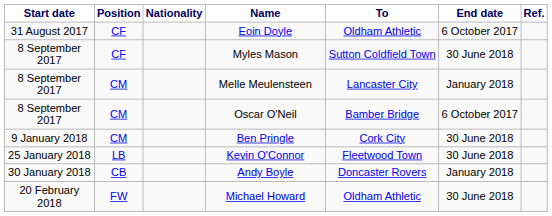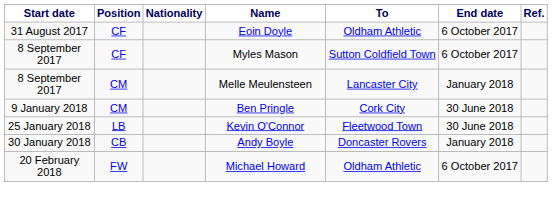 <table class="wikitable"  style="text-align:center; font-size:90%; ">
 <tr>
 <th style="background:#fff; color:#00005a; width:110px;">Start date</th>
 <th style="background:#fff; color:#00005a; width:50px;">Position</th>
 <th style="background:#fff; color:#00005a; width:50px;">Nationality</th>
 <th style="background:#fff; color:#00005a; width:150px;">Name</th>
 <th style="background:#fff; color:#00005a; width:140px;">To</th>
 <th style="background:#fff; color:#00005a; width:100px;">End date</th>
 <th style="background:#fff; color:#00005a; width:25px;">Ref.</th>
 </tr>
 <tr>
 <td>31 August 2017</td>
 <td><a href='#'>CF</a></td>
 <td></td>
 <td><a href='#'>Eoin Doyle</a></td>
 <td><a href='#'>Oldham Athletic</a></td>
 <td>6 October 2017</td>
 <td></td>
 </tr>
 <tr>
 <td>8 September 2017</td>
 <td><a href='#'>CF</a></td>
 <td></td>
 <td>Myles Mason</td>
 <td><a href='#'>Sutton Coldfield Town</a></td>
-<td>30 June 2018</td>
+<td>6 October 2017</td>
 <td></td>
 </tr>
 <tr>
 <td>8 September 2017</td>
 <td><a href='#'>CM</a></td>
 <td></td>
 <td>Melle Meulensteen</td>
 <td><a href='#'>Lancaster City</a></td>
 <td>January 2018</td>
-<td></td>
-</tr>
-<tr>
-<td>8 September 2017</td>
-<td><a href='#'>CM</a></td>
-<td></td>
-<td>Oscar O'Neil</td>
-<td><a href='#'>Bamber Bridge</a></td>
-<td>6 October 2017</td>
 <td></td>
 </tr>
 <tr>
 <td>9 January 2018</td>
 <td><a href='#'>CM</a></td>
 <td></td>
 <td><a href='#'>Ben Pringle</a></td>
 <td><a href='#'>Cork City</a></td>
 <td>30 June 2018</td>
 <td></td>
 </tr>
 <tr>
 <td>25 January 2018</td>
 <td><a href='#'>LB</a></td>
 <td></td>
 <td><a href='#'>Kevin O'Connor</a></td>
 <td><a href='#'>Fleetwood Town</a></td>
 <td>30 June 2018</td>
 <td></td>
 </tr>
 <tr>
 <td>30 January 2018</td>
 <td><a href='#'>CB</a></td>
 <td></td>
 <td><a href='#'>Andy Boyle</a></td>
 <td><a href='#'>Doncaster Rovers</a></td>
 <td>January 2018</td>
 <td></td>
 </tr>
 <tr>
 <td>20 February 2018</td>
 <td><a href='#'>FW</a></td>
 <td></td>
 <td><a href='#'>Michael Howard</a></td>
 <td><a href='#'>Oldham Athletic</a></td>
-<td>30 June 2018</td>
+<td>6 October 2017</td>
 <td></td>
 </tr>
 </table>
